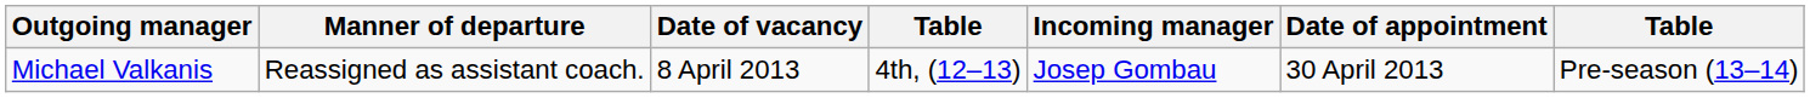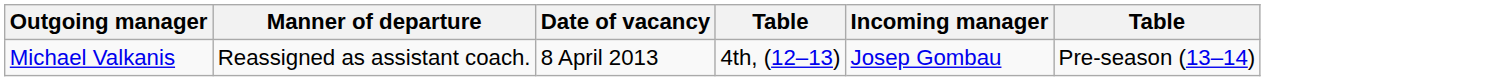 <table class="wikitable">
 <tr>
 <th>Outgoing manager</th>
 <th>Manner of departure</th>
 <th>Date of vacancy</th>
 <th>Table</th>
 <th>Incoming manager</th>
-<th>Date of appointment</th>
 <th>Table</th>
 </tr>
 <tr>
 <td> <a href='#'>Michael Valkanis</a></td>
 <td>Reassigned as assistant coach.</td>
 <td>8 April 2013</td>
 <td>4th, (<a href='#'>12–13</a>)</td>
 <td> <a href='#'>Josep Gombau</a></td>
-<td>30 April 2013</td>
 <td>Pre-season (<a href='#'>13–14</a>)</td>
 </tr>
 </table>
